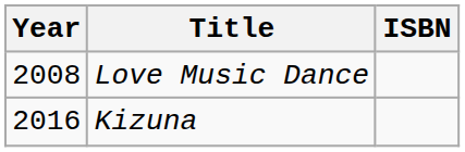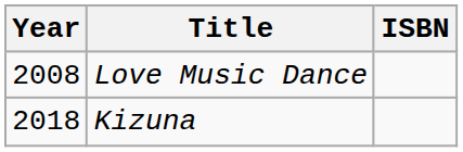 <table class="wikitable">
 <tr>
 <th>Year</th>
 <th>Title</th>
 <th>ISBN</th>
 </tr>
 <tr>
 <td>2008</td>
 <td><em>Love Music Dance</em></td>
 <td></td>
 </tr>
 <tr>
-<td>2016</td>
+<td>2018</td>
 <td><em>Kizuna</em></td>
 <td></td>
 </tr>
 </table>
